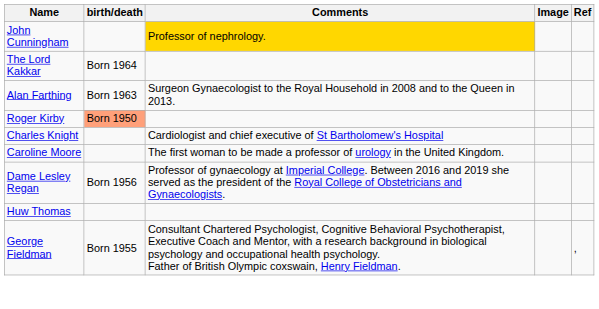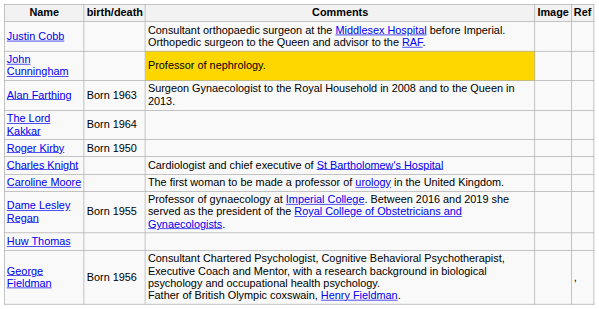 <table class="wikitable">
 <tr>
 <th>Name</th>
 <th>birth/death</th>
 <th>Comments</th>
 <th>Image</th>
 <th>Ref</th>
 </tr>
 <tr>
+<td><a href='#'>Justin Cobb</a></td>
+<td></td>
+<td>Consultant orthopaedic surgeon at the <a href='#'>Middlesex Hospital</a> before Imperial. Orthopedic surgeon to the Queen and advisor to the <a href='#'>RAF</a>.</td>
+<td></td>
+<td></td>
+</tr>
+<tr>
 <td><a href='#'>John Cunningham</a></td>
 <td></td>
 <td style="background: gold;">Professor of nephrology.</td>
+<td></td>
+<td></td>
+</tr>
+<tr>
+<td><a href='#'>Alan Farthing</a></td>
+<td>Born 1963</td>
+<td>Surgeon Gynaecologist to the Royal Household in 2008 and to the Queen in 2013.</td>
 <td></td>
 <td></td>
 </tr>
 <tr>
 <td><a href='#'>The Lord Kakkar</a></td>
 <td>Born 1964</td>
 <td></td>
 <td></td>
 <td></td>
 </tr>
 <tr>
-<td><a href='#'>Alan Farthing</a></td>
-<td>Born 1963</td>
-<td>Surgeon Gynaecologist to the Royal Household in 2008 and to the Queen in 2013.</td>
-<td></td>
-<td></td>
-</tr>
-<tr>
 <td><a href='#'>Roger Kirby</a></td>
-<td style="background: lightsalmon;">Born 1950</td>
+<td>Born 1950</td>
 <td></td>
 <td></td>
 <td></td>
 </tr>
 <tr>
 <td><a href='#'>Charles Knight</a></td>
 <td></td>
 <td>Cardiologist and chief executive of <a href='#'>St Bartholomew's Hospital</a></td>
 <td></td>
 <td></td>
 </tr>
 <tr>
 <td><a href='#'>Caroline Moore</a></td>
 <td></td>
 <td>The first woman to be made a professor of <a href='#'>urology</a> in the United Kingdom.</td>
 <td></td>
 <td></td>
 </tr>
 <tr>
 <td><a href='#'>Dame Lesley Regan</a></td>
-<td>Born 1956</td>
+<td>Born 1955</td>
 <td>Professor of gynaecology at <a href='#'>Imperial College</a>. Between 2016 and 2019 she served as the president of the <a href='#'>Royal College of Obstetricians and Gynaecologists</a>.</td>
 <td></td>
 <td></td>
 </tr>
 <tr>
 <td><a href='#'>Huw Thomas</a></td>
 <td></td>
 <td></td>
 <td></td>
 <td></td>
 </tr>
 <tr>
 <td><a href='#'>George Fieldman</a></td>
-<td>Born 1955</td>
+<td>Born 1956</td>
 <td>Consultant Chartered Psychologist, Cognitive Behavioral Psychotherapist, Executive Coach and Mentor, with a research background in biological psychology and occupational health psychology.<br>Father of British Olympic coxswain, <a href='#'>Henry Fieldman</a>.</td>
 <td></td>
 <td>,</td>
 </tr>
 </table>
